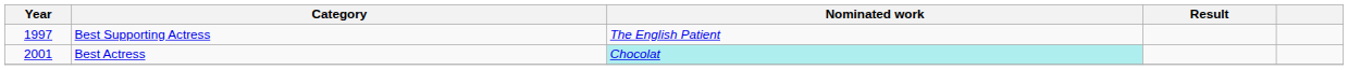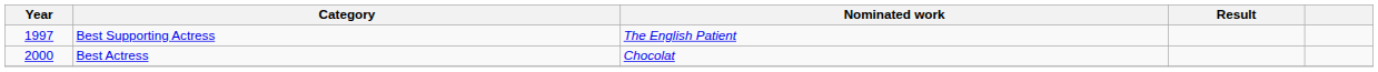 <table class="wikitable" style="width:85%;">
 <tr>
 <th width=5%>Year</th>
 <th style="width:40%;">Category</th>
 <th style="width:40%;">Nominated work</th>
 <th style="width:10%;">Result</th>
 <th width=5%></th>
 </tr>
 <tr>
 <td style="text-align:center;"><a href='#'>1997</a></td>
 <td><a href='#'>Best Supporting Actress</a></td>
 <td><em><a href='#'>The English Patient</a></em></td>
 <td></td>
 <td></td>
 </tr>
 <tr>
-<td style="text-align:center;"><a href='#'>2001</a></td>
+<td style="text-align:center;"><a href='#'>2000</a></td>
 <td><a href='#'>Best Actress</a></td>
-<td style="background: paleturquoise;"><em><a href='#'>Chocolat</a></em></td>
+<td><em><a href='#'>Chocolat</a></em></td>
 <td></td>
 <td></td>
 </tr>
 <tr>
 </tr>
 </table>
